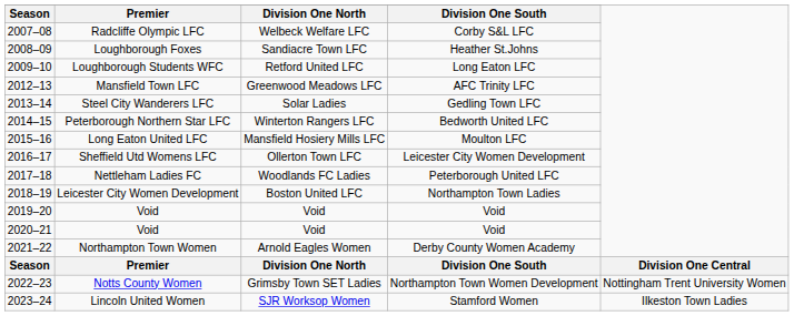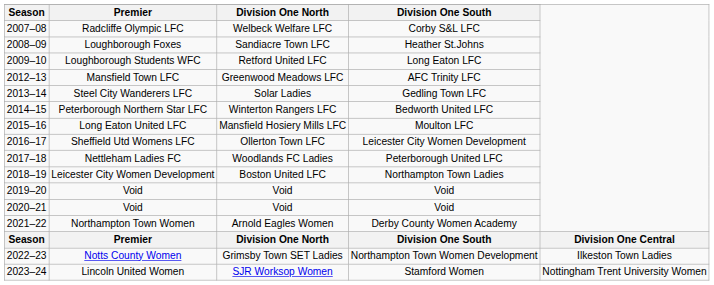 <table class="wikitable" style="text-align: center">
 <tr>
 </tr>
 <tr>
 <th>Season</th>
 <th>Premier</th>
 <th>Division One North</th>
 <th>Division One South</th>
 </tr>
 <tr>
 <td>2007–08</td>
 <td>Radcliffe Olympic LFC</td>
 <td>Welbeck Welfare LFC</td>
 <td>Corby S&L LFC</td>
 </tr>
 <tr>
 <td>2008–09</td>
 <td>Loughborough Foxes</td>
 <td>Sandiacre Town LFC</td>
 <td>Heather St.Johns</td>
 </tr>
 <tr>
 <td>2009–10</td>
 <td>Loughborough Students WFC</td>
 <td>Retford United LFC</td>
 <td>Long Eaton LFC</td>
 </tr>
 <tr>
 <td>2012–13</td>
 <td>Mansfield Town LFC</td>
 <td>Greenwood Meadows LFC</td>
 <td>AFC Trinity LFC</td>
 </tr>
 <tr>
 <td>2013–14</td>
 <td>Steel City Wanderers LFC</td>
 <td>Solar Ladies</td>
 <td>Gedling Town LFC</td>
 </tr>
 <tr>
 <td>2014–15</td>
 <td>Peterborough Northern Star LFC</td>
 <td>Winterton Rangers LFC</td>
 <td>Bedworth United LFC</td>
 </tr>
 <tr>
 <td>2015–16</td>
 <td>Long Eaton United LFC</td>
 <td>Mansfield Hosiery Mills LFC</td>
 <td>Moulton LFC</td>
 </tr>
 <tr>
 <td>2016–17</td>
 <td>Sheffield Utd Womens LFC</td>
 <td>Ollerton Town LFC</td>
 <td>Leicester City Women Development</td>
 </tr>
 <tr>
 <td>2017–18</td>
 <td>Nettleham Ladies FC</td>
 <td>Woodlands FC Ladies</td>
 <td>Peterborough United LFC</td>
 </tr>
 <tr>
 <td>2018–19</td>
 <td>Leicester City Women Development</td>
 <td>Boston United LFC</td>
 <td>Northampton Town Ladies</td>
 </tr>
 <tr>
 <td>2019–20</td>
 <td>Void</td>
 <td>Void</td>
 <td>Void</td>
 </tr>
 <tr>
 <td>2020–21</td>
 <td>Void</td>
 <td>Void</td>
 <td>Void</td>
 </tr>
 <tr>
 <td>2021–22</td>
 <td>Northampton Town Women</td>
 <td>Arnold Eagles Women</td>
 <td>Derby County Women Academy</td>
 </tr>
 <tr>
 <th>Season</th>
 <th>Premier</th>
 <th>Division One North</th>
 <th>Division One South</th>
 <th>Division One Central</th>
 </tr>
 <tr>
 <td>2022–23</td>
 <td><a href='#'>Notts County Women</a></td>
 <td>Grimsby Town SET Ladies</td>
 <td>Northampton Town Women Development</td>
-<td>Nottingham Trent University Women</td>
+<td>Ilkeston Town Ladies</td>
 </tr>
 <tr>
 <td>2023–24</td>
 <td>Lincoln United Women</td>
 <td><a href='#'>SJR Worksop Women</a></td>
 <td>Stamford Women</td>
-<td>Ilkeston Town Ladies</td>
+<td>Nottingham Trent University Women</td>
 </tr>
 </table>
